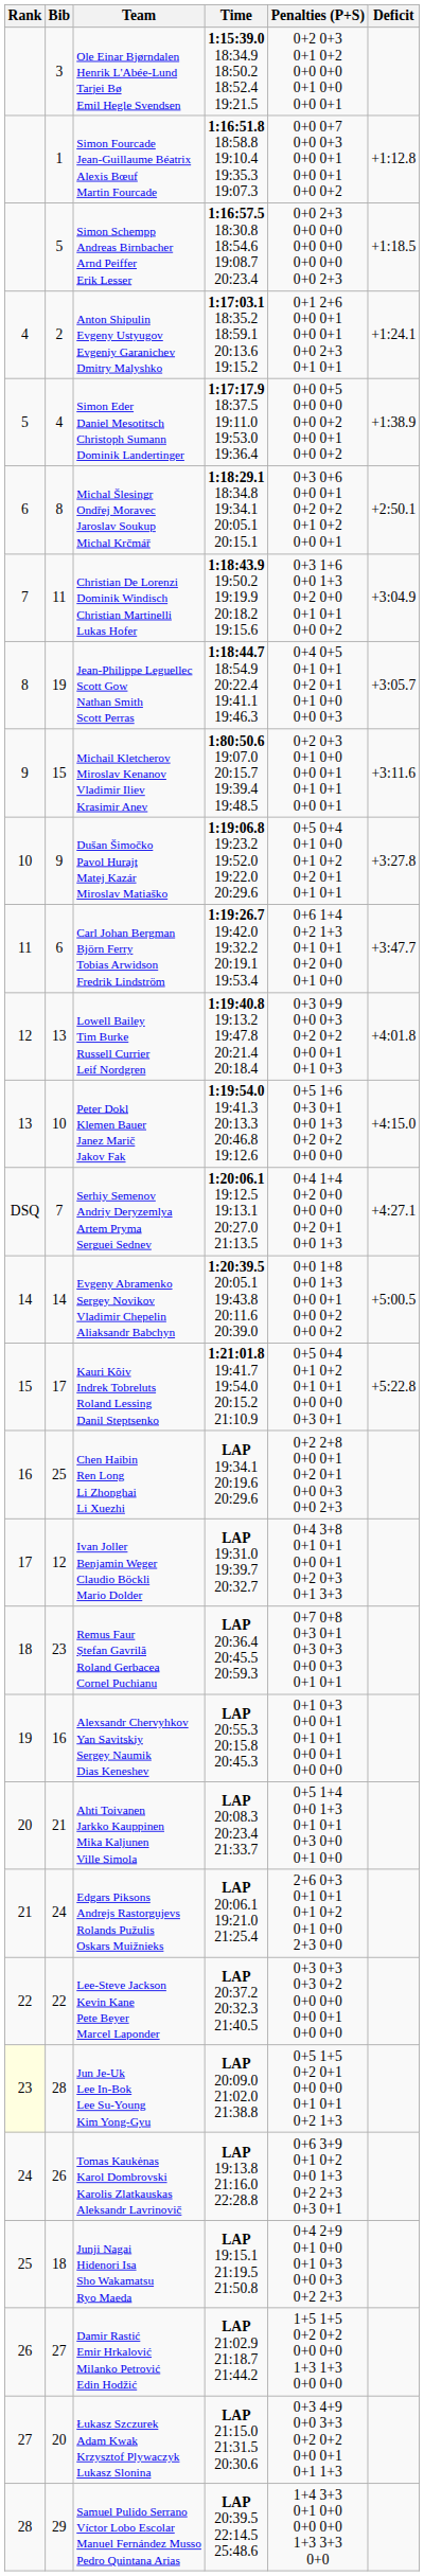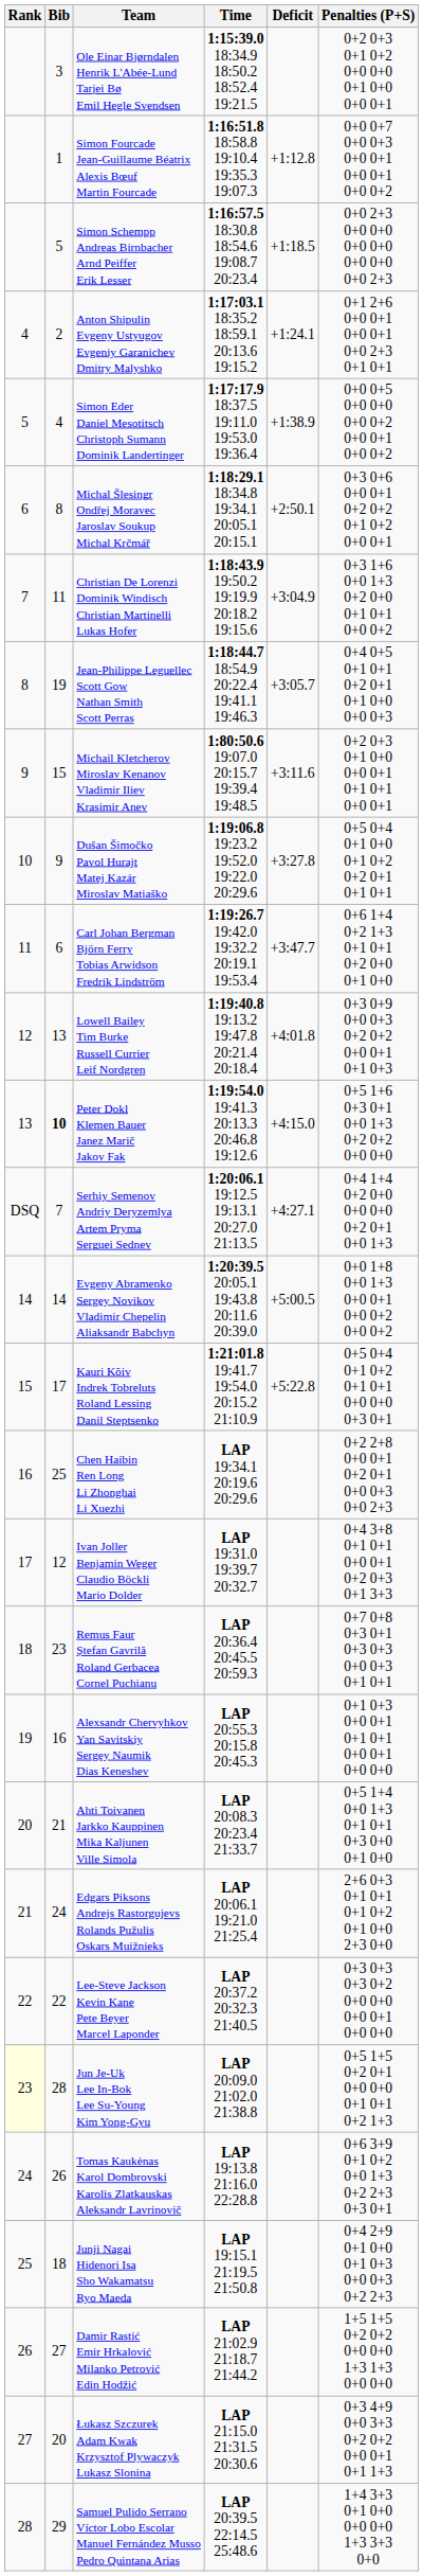 <table class="wikitable sortable" style="text-align:center">
 <tr>
 <th>Rank</th>
 <th>Bib</th>
 <th>Team</th>
 <th>Time</th>
+<th>Deficit</th>
 <th>Penalties (P+S)</th>
-<th>Deficit</th>
 </tr>
 <tr>
 <td></td>
 <td>3</td>
 <td align=left><br><small><a href='#'>Ole Einar Bjørndalen</a><br><a href='#'>Henrik L'Abée-Lund</a><br><a href='#'>Tarjei Bø</a><br><a href='#'>Emil Hegle Svendsen</a></small></td>
 <td><strong>1:15:39.0</strong><br>18:34.9<br>18:50.2<br>18:52.4<br>19:21.5</td>
+<td></td>
 <td>0+2 0+3<br>0+1 0+2<br>0+0 0+0<br>0+1 0+0<br>0+0 0+1</td>
-<td></td>
 </tr>
 <tr>
 <td></td>
 <td>1</td>
 <td align=left><br><small><a href='#'>Simon Fourcade</a><br><a href='#'>Jean-Guillaume Béatrix</a><br><a href='#'>Alexis Bœuf</a><br><a href='#'>Martin Fourcade</a></small></td>
 <td><strong>1:16:51.8</strong><br>18:58.8<br>19:10.4<br>19:35.3<br>19:07.3</td>
+<td>+1:12.8</td>
 <td>0+0 0+7<br>0+0 0+3<br>0+0 0+1<br>0+0 0+1<br>0+0 0+2</td>
-<td>+1:12.8</td>
 </tr>
 <tr>
 <td></td>
 <td>5</td>
 <td align=left><br><small><a href='#'>Simon Schempp</a><br><a href='#'>Andreas Birnbacher</a><br><a href='#'>Arnd Peiffer</a><br><a href='#'>Erik Lesser</a></small></td>
 <td><strong>1:16:57.5</strong><br>18:30.8<br>18:54.6<br>19:08.7<br>20:23.4</td>
+<td>+1:18.5</td>
 <td>0+0 2+3<br>0+0 0+0<br>0+0 0+0<br>0+0 0+0<br>0+0 2+3</td>
-<td>+1:18.5</td>
 </tr>
 <tr>
 <td>4</td>
 <td>2</td>
 <td align=left><br><small><a href='#'>Anton Shipulin</a><br><a href='#'>Evgeny Ustyugov</a><br><a href='#'>Evgeniy Garanichev</a><br><a href='#'>Dmitry Malyshko</a></small></td>
 <td><strong>1:17:03.1</strong><br>18:35.2<br>18:59.1<br>20:13.6<br>19:15.2</td>
+<td>+1:24.1</td>
 <td>0+1 2+6<br>0+0 0+1<br>0+0 0+1<br>0+0 2+3<br>0+1 0+1</td>
-<td>+1:24.1</td>
 </tr>
 <tr>
 <td>5</td>
 <td>4</td>
 <td align=left><br><small><a href='#'>Simon Eder</a><br><a href='#'>Daniel Mesotitsch</a><br><a href='#'>Christoph Sumann</a><br><a href='#'>Dominik Landertinger</a></small></td>
 <td><strong>1:17:17.9</strong><br>18:37.5<br>19:11.0<br>19:53.0<br>19:36.4</td>
+<td>+1:38.9</td>
 <td>0+0 0+5<br>0+0 0+0<br>0+0 0+2<br>0+0 0+1<br>0+0 0+2</td>
-<td>+1:38.9</td>
 </tr>
 <tr>
 <td>6</td>
 <td>8</td>
 <td align=left><br><small><a href='#'>Michal Šlesingr</a><br><a href='#'>Ondřej Moravec</a><br><a href='#'>Jaroslav Soukup</a><br><a href='#'>Michal Krčmář</a></small></td>
 <td><strong>1:18:29.1</strong><br>18:34.8<br>19:34.1<br>20:05.1<br>20:15.1</td>
+<td>+2:50.1</td>
 <td>0+3 0+6<br>0+0 0+1<br>0+2 0+2<br>0+1 0+2<br>0+0 0+1</td>
-<td>+2:50.1</td>
 </tr>
 <tr>
 <td>7</td>
 <td>11</td>
 <td align=left><br><small><a href='#'>Christian De Lorenzi</a><br><a href='#'>Dominik Windisch</a><br><a href='#'>Christian Martinelli</a><br><a href='#'>Lukas Hofer</a></small></td>
 <td><strong>1:18:43.9</strong><br>19:50.2<br>19:19.9<br>20:18.2<br>19:15.6</td>
+<td>+3:04.9</td>
 <td>0+3 1+6<br>0+0 1+3<br>0+2 0+0<br>0+1 0+1<br>0+0 0+2</td>
-<td>+3:04.9</td>
 </tr>
 <tr>
 <td>8</td>
 <td>19</td>
 <td align=left><br><small><a href='#'>Jean-Philippe Leguellec</a><br><a href='#'>Scott Gow</a><br><a href='#'>Nathan Smith</a><br><a href='#'>Scott Perras</a></small></td>
 <td><strong>1:18:44.7</strong><br>18:54.9<br>20:22.4<br>19:41.1<br>19:46.3</td>
+<td>+3:05.7</td>
 <td>0+4 0+5<br>0+1 0+1<br>0+2 0+1<br>0+1 0+0<br>0+0 0+3</td>
-<td>+3:05.7</td>
 </tr>
 <tr>
 <td>9</td>
 <td>15</td>
 <td align=left><br><small><a href='#'>Michail Kletcherov</a><br><a href='#'>Miroslav Kenanov</a><br><a href='#'>Vladimir Iliev</a><br><a href='#'>Krasimir Anev</a></small></td>
 <td><strong>1:80:50.6</strong><br>19:07.0<br>20:15.7<br>19:39.4<br>19:48.5</td>
+<td>+3:11.6</td>
 <td>0+2 0+3<br>0+1 0+0<br>0+0 0+1<br>0+1 0+1<br>0+0 0+1</td>
-<td>+3:11.6</td>
 </tr>
 <tr>
 <td>10</td>
 <td>9</td>
 <td align=left><br><small><a href='#'>Dušan Šimočko</a><br><a href='#'>Pavol Hurajt</a><br><a href='#'>Matej Kazár</a><br><a href='#'>Miroslav Matiaško</a></small></td>
 <td><strong>1:19:06.8</strong><br>19:23.2<br>19:52.0<br>19:22.0<br>20:29.6</td>
+<td>+3:27.8</td>
 <td>0+5 0+4<br>0+1 0+0<br>0+1 0+2<br>0+2 0+1<br>0+1 0+1</td>
-<td>+3:27.8</td>
 </tr>
 <tr>
 <td>11</td>
 <td>6</td>
 <td align=left><br><small><a href='#'>Carl Johan Bergman</a><br><a href='#'>Björn Ferry</a><br><a href='#'>Tobias Arwidson</a><br><a href='#'>Fredrik Lindström</a></small></td>
 <td><strong>1:19:26.7</strong><br>19:42.0<br>19:32.2<br>20:19.1<br>19:53.4</td>
+<td>+3:47.7</td>
 <td>0+6 1+4<br>0+2 1+3<br>0+1 0+1<br>0+2 0+0<br>0+1 0+0</td>
-<td>+3:47.7</td>
 </tr>
 <tr>
 <td>12</td>
 <td>13</td>
 <td align=left><br><small><a href='#'>Lowell Bailey</a><br><a href='#'>Tim Burke</a><br><a href='#'>Russell Currier</a><br><a href='#'>Leif Nordgren</a></small></td>
 <td><strong>1:19:40.8</strong><br>19:13.2<br>19:47.8<br>20:21.4<br>20:18.4</td>
+<td>+4:01.8</td>
 <td>0+3 0+9<br>0+0 0+3<br>0+2 0+2<br>0+0 0+1<br>0+1 0+3</td>
-<td>+4:01.8</td>
 </tr>
 <tr>
 <td>13</td>
-<td>10</td>
+<td><strong>10</strong></td>
 <td align=left><br><small><a href='#'>Peter Dokl</a><br><a href='#'>Klemen Bauer</a><br><a href='#'>Janez Marič</a><br><a href='#'>Jakov Fak</a></small></td>
 <td><strong>1:19:54.0</strong><br>19:41.3<br>20:13.3<br>20:46.8<br>19:12.6</td>
+<td>+4:15.0</td>
 <td>0+5 1+6<br>0+3 0+1<br>0+0 1+3<br>0+2 0+2<br>0+0 0+0</td>
-<td>+4:15.0</td>
 </tr>
 <tr>
 <td>DSQ</td>
 <td>7</td>
 <td align=left><br><small><a href='#'>Serhiy Semenov</a><br><a href='#'>Andriy Deryzemlya</a><br><a href='#'>Artem Pryma</a><br><a href='#'>Serguei Sednev</a></small></td>
 <td><strong>1:20:06.1</strong><br>19:12.5<br>19:13.1<br>20:27.0<br>21:13.5</td>
+<td>+4:27.1</td>
 <td>0+4 1+4<br>0+2 0+0<br>0+0 0+0<br>0+2 0+1<br>0+0 1+3</td>
-<td>+4:27.1</td>
 </tr>
 <tr>
 <td>14</td>
 <td>14</td>
 <td align=left><br><small><a href='#'>Evgeny Abramenko</a><br><a href='#'>Sergey Novikov</a><br><a href='#'>Vladimir Chepelin</a><br><a href='#'>Aliaksandr Babchyn</a></small></td>
 <td><strong>1:20:39.5</strong><br>20:05.1<br>19:43.8<br>20:11.6<br>20:39.0</td>
+<td>+5:00.5</td>
 <td>0+0 1+8<br>0+0 1+3<br>0+0 0+1<br>0+0 0+2<br>0+0 0+2</td>
-<td>+5:00.5</td>
 </tr>
 <tr>
 <td>15</td>
 <td>17</td>
 <td align=left><br><small><a href='#'>Kauri Kõiv</a><br><a href='#'>Indrek Tobreluts</a><br><a href='#'>Roland Lessing</a><br><a href='#'>Danil Steptsenko</a></small></td>
 <td><strong>1:21:01.8</strong><br>19:41.7<br>19:54.0<br>20:15.2<br>21:10.9</td>
+<td>+5:22.8</td>
 <td>0+5 0+4<br>0+1 0+2<br>0+1 0+1<br>0+0 0+0<br>0+3 0+1</td>
-<td>+5:22.8</td>
 </tr>
 <tr>
 <td>16</td>
 <td>25</td>
 <td align=left><br><small><a href='#'>Chen Haibin</a><br><a href='#'>Ren Long</a><br><a href='#'>Li Zhonghai</a><br><a href='#'>Li Xuezhi</a></small></td>
 <td><strong>LAP</strong><br>19:34.1<br>20:19.6<br>20:29.6<br></td>
+<td></td>
 <td>0+2 2+8<br>0+0 0+1<br>0+2 0+1<br>0+0 0+3<br>0+0 2+3</td>
-<td></td>
 </tr>
 <tr>
 <td>17</td>
 <td>12</td>
 <td align=left><br><small><a href='#'>Ivan Joller</a><br><a href='#'>Benjamin Weger</a><br><a href='#'>Claudio Böckli</a><br><a href='#'>Mario Dolder</a></small></td>
 <td><strong>LAP</strong><br>19:31.0<br>19:39.7<br>20:32.7<br></td>
+<td></td>
 <td>0+4 3+8<br>0+1 0+1<br>0+0 0+1<br>0+2 0+3<br>0+1 3+3</td>
-<td></td>
 </tr>
 <tr>
 <td>18</td>
 <td>23</td>
 <td align=left><br><small><a href='#'>Remus Faur</a><br><a href='#'>Ștefan Gavrilă</a><br><a href='#'>Roland Gerbacea</a><br><a href='#'>Cornel Puchianu</a></small></td>
 <td><strong>LAP</strong><br>20:36.4<br>20:45.5<br>20:59.3<br></td>
+<td></td>
 <td>0+7 0+8<br>0+3 0+1<br>0+3 0+3<br>0+0 0+3<br>0+1 0+1</td>
-<td></td>
 </tr>
 <tr>
 <td>19</td>
 <td>16</td>
 <td align=left><br><small><a href='#'>Alexsandr Chervyhkov</a><br><a href='#'>Yan Savitskiy</a><br><a href='#'>Sergey Naumik</a><br><a href='#'>Dias Keneshev</a></small></td>
 <td><strong>LAP</strong><br>20:55.3<br>20:15.8<br>20:45.3<br></td>
+<td></td>
 <td>0+1 0+3<br>0+0 0+1<br>0+1 0+1<br>0+0 0+1<br>0+0 0+0</td>
-<td></td>
 </tr>
 <tr>
 <td>20</td>
 <td>21</td>
 <td align=left><br><small><a href='#'>Ahti Toivanen</a><br><a href='#'>Jarkko Kauppinen</a><br><a href='#'>Mika Kaljunen</a><br><a href='#'>Ville Simola</a></small></td>
 <td><strong>LAP</strong><br>20:08.3<br>20:23.4<br>21:33.7<br></td>
+<td></td>
 <td>0+5 1+4<br>0+0 1+3<br>0+1 0+1<br>0+3 0+0<br>0+1 0+0</td>
-<td></td>
 </tr>
 <tr>
 <td>21</td>
 <td>24</td>
 <td align=left><br><small><a href='#'>Edgars Piksons</a><br><a href='#'>Andrejs Rastorgujevs</a><br><a href='#'>Rolands Pužulis</a><br><a href='#'>Oskars Muižnieks</a></small></td>
 <td><strong>LAP</strong><br>20:06.1<br>19:21.0<br>21:25.4<br></td>
+<td></td>
 <td>2+6 0+3<br>0+1 0+1<br>0+1 0+2<br>0+1 0+0<br>2+3 0+0</td>
-<td></td>
 </tr>
 <tr>
 <td>22</td>
 <td>22</td>
 <td align=left><br><small><a href='#'>Lee-Steve Jackson</a><br><a href='#'>Kevin Kane</a><br><a href='#'>Pete Beyer</a><br><a href='#'>Marcel Laponder</a></small></td>
 <td><strong>LAP</strong><br>20:37.2<br>20:32.3<br>21:40.5<br></td>
+<td></td>
 <td>0+3 0+3<br>0+3 0+2<br>0+0 0+0<br>0+0 0+1<br>0+0 0+0</td>
-<td></td>
 </tr>
 <tr>
 <td style="background: lightyellow;">23</td>
 <td>28</td>
 <td align=left><br><small><a href='#'>Jun Je-Uk</a><br><a href='#'>Lee In-Bok</a><br><a href='#'>Lee Su-Young</a><br><a href='#'>Kim Yong-Gyu</a></small></td>
 <td><strong>LAP</strong><br>20:09.0<br>21:02.0<br>21:38.8<br></td>
+<td></td>
 <td>0+5 1+5<br>0+2 0+1<br>0+0 0+0<br>0+1 0+1<br>0+2 1+3</td>
-<td></td>
 </tr>
 <tr>
 <td>24</td>
 <td>26</td>
 <td align=left><br><small><a href='#'>Tomas Kaukėnas</a><br><a href='#'>Karol Dombrovski</a><br><a href='#'>Karolis Zlatkauskas</a><br><a href='#'>Aleksandr Lavrinovič</a></small></td>
 <td><strong>LAP</strong><br>19:13.8<br>21:16.0<br>22:28.8<br></td>
+<td></td>
 <td>0+6 3+9<br>0+1 0+2<br>0+0 1+3<br>0+2 2+3<br>0+3 0+1</td>
-<td></td>
 </tr>
 <tr>
 <td>25</td>
 <td>18</td>
 <td align=left><br><small><a href='#'>Junji Nagai</a><br><a href='#'>Hidenori Isa</a><br><a href='#'>Sho Wakamatsu</a><br><a href='#'>Ryo Maeda</a></small></td>
 <td><strong>LAP</strong><br>19:15.1<br>21:19.5<br>21:50.8<br></td>
+<td></td>
 <td>0+4 2+9<br>0+1 0+0<br>0+1 0+3<br>0+0 0+3<br>0+2 2+3</td>
-<td></td>
 </tr>
 <tr>
 <td>26</td>
 <td>27</td>
 <td align=left><br><small><a href='#'>Damir Rastić</a><br><a href='#'>Emir Hrkalović</a><br><a href='#'>Milanko Petrović</a><br><a href='#'>Edin Hodžić</a></small></td>
 <td><strong>LAP</strong><br>21:02.9<br>21:18.7<br>21:44.2<br></td>
+<td></td>
 <td>1+5 1+5<br>0+2 0+2<br>0+0 0+0<br>1+3 1+3<br>0+0 0+0</td>
-<td></td>
 </tr>
 <tr>
 <td>27</td>
 <td>20</td>
 <td align=left><br><small><a href='#'>Łukasz Szczurek</a><br><a href='#'>Adam Kwak</a><br><a href='#'>Krzysztof Plywaczyk</a><br><a href='#'>Lukasz Slonina</a></small></td>
 <td><strong>LAP</strong><br>21:15.0<br>21:31.5<br>20:30.6<br></td>
+<td></td>
 <td>0+3 4+9<br>0+0 3+3<br>0+2 0+2<br>0+0 0+1<br>0+1 1+3</td>
-<td></td>
 </tr>
 <tr>
 <td>28</td>
 <td>29</td>
 <td align=left><br><small><a href='#'>Samuel Pulido Serrano</a><br><a href='#'>Víctor Lobo Escolar</a><br><a href='#'>Manuel Fernández Musso</a><br><a href='#'>Pedro Quintana Arias</a></small></td>
 <td><strong>LAP</strong><br>20:39.5<br>22:14.5<br>25:48.6<br></td>
+<td></td>
 <td>1+4 3+3<br>0+1 0+0<br>0+0 0+0<br>1+3 3+3<br>0+0</td>
-<td></td>
 </tr>
 </table>
